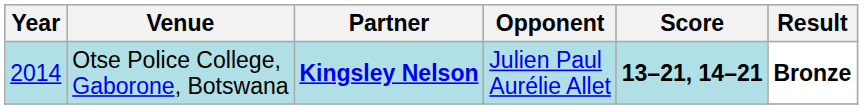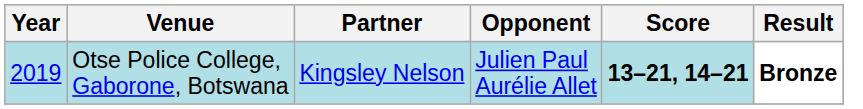 <table class="sortable wikitable" style="font-size: 90%;">
 <tr>
 <th>Year</th>
 <th>Venue</th>
 <th>Partner</th>
 <th>Opponent</th>
 <th>Score</th>
 <th>Result</th>
 </tr>
 <tr style="background:#B0E0E6">
-<td align="center"><a href='#'>2014</a></td>
+<td align="center"><a href='#'>2019</a></td>
 <td align="left">Otse Police College,<br><a href='#'>Gaborone</a>, Botswana</td>
-<td align="left"><strong> <a href='#'>Kingsley Nelson</a></strong></td>
+<td align="left"> <a href='#'>Kingsley Nelson</a></td>
 <td align="left"> <a href='#'>Julien Paul</a><br> <a href='#'>Aurélie Allet</a></td>
 <td align="left"><strong>13–21, 14–21</strong></td>
 <td style="text-align:left; background:white"> <strong>Bronze</strong></td>
 </tr>
 </table>
